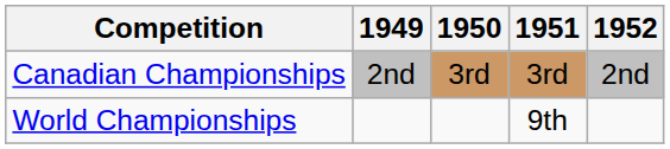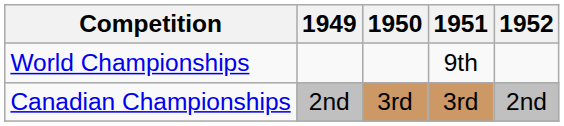 <table class="wikitable">
 <tr>
 <th>Competition</th>
 <th>1949</th>
 <th>1950</th>
 <th>1951</th>
 <th>1952</th>
 </tr>
 <tr>
+<td><a href='#'>World Championships</a></td>
+<td></td>
+<td></td>
+<td align="center">9th</td>
+<td></td>
+</tr>
+<tr>
 <td><a href='#'>Canadian Championships</a></td>
 <td align="center" bgcolor="silver">2nd</td>
 <td align="center" bgcolor="cc9966">3rd</td>
 <td align="center" bgcolor="cc9966">3rd</td>
 <td align="center" bgcolor="silver">2nd</td>
 </tr>
-<tr>
-<td><a href='#'>World Championships</a></td>
-<td></td>
-<td></td>
-<td align="center">9th</td>
-<td></td>
-</tr>
 </table>
